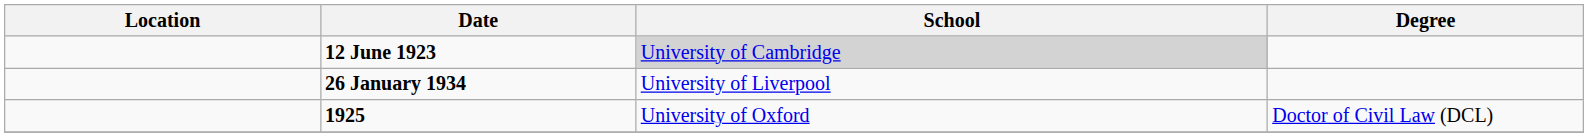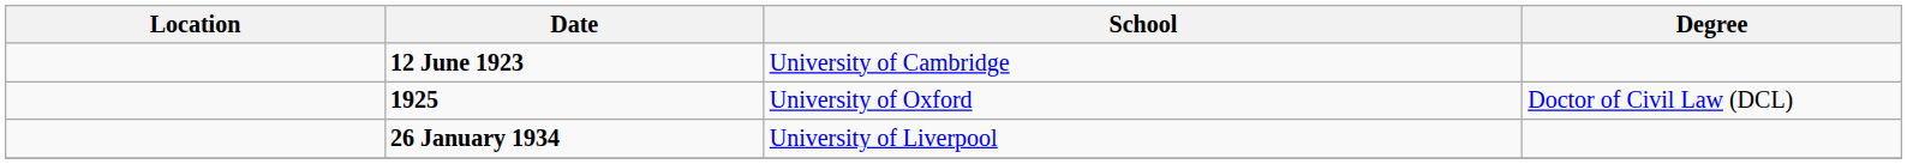 <table class="wikitable" style="width:100%;">
 <tr>
 <th style="width:20%;">Location</th>
 <th style="width:20%;">Date</th>
 <th style="width:40%;">School</th>
 <th style="width:20%;">Degree</th>
 </tr>
 <tr>
 <td></td>
 <td><strong>12 June 1923</strong></td>
-<td style="background: lightgrey;"><a href='#'>University of Cambridge</a></td>
-<td></td>
-</tr>
-<tr>
-<td></td>
-<td><strong>26 January 1934</strong></td>
-<td><a href='#'>University of Liverpool</a></td>
+<td><a href='#'>University of Cambridge</a></td>
 <td></td>
 </tr>
 <tr>
 <td></td>
 <td><strong>1925</strong></td>
 <td><a href='#'>University of Oxford</a></td>
 <td><a href='#'>Doctor of Civil Law</a> (DCL)  </td>
 </tr>
 <tr>
+<td></td>
+<td><strong>26 January 1934</strong></td>
+<td><a href='#'>University of Liverpool</a></td>
+<td></td>
+</tr>
+<tr>
 </tr>
 </table>
